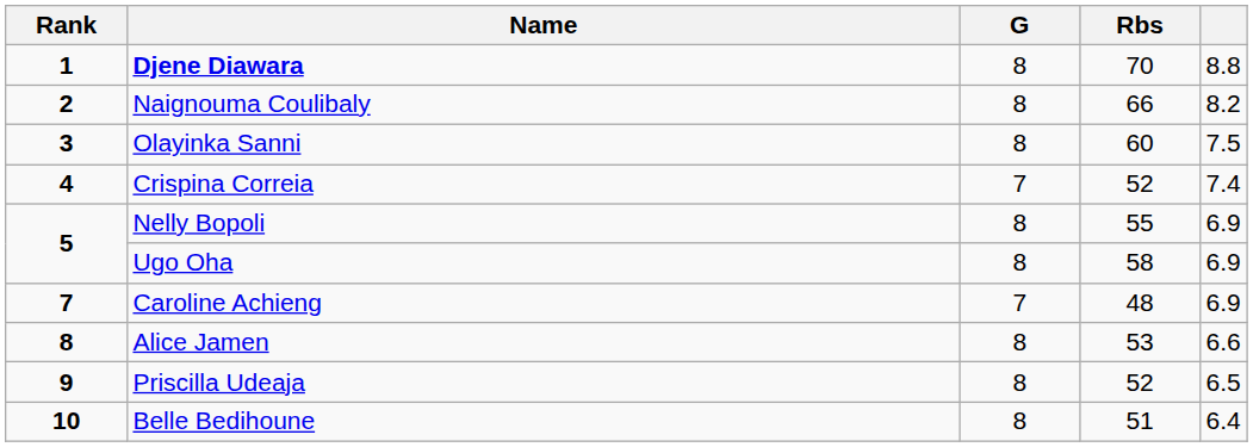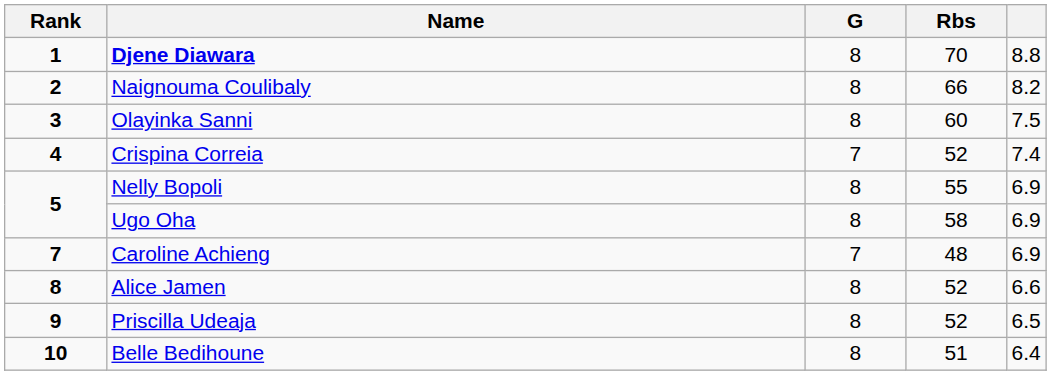 <table class="wikitable" style="width:90%;">
 <tr>
 <th style="width:10%;">Rank</th>
 <th style="width:70%;">Name</th>
 <th style="width:10%;">G</th>
 <th style="width:10%;">Rbs</th>
 <th style="width:10%;"></th>
 </tr>
 <tr align=center>
 <td><strong>1</strong></td>
 <td align=left> <strong><a href='#'>Djene Diawara</a></strong></td>
 <td>8</td>
 <td>70</td>
 <td>8.8</td>
 </tr>
 <tr align=center>
 <td><strong>2</strong></td>
 <td align=left> <a href='#'>Naignouma Coulibaly</a></td>
 <td>8</td>
 <td>66</td>
 <td>8.2</td>
 </tr>
 <tr align=center>
 <td><strong>3</strong></td>
 <td align=left> <a href='#'>Olayinka Sanni</a></td>
 <td>8</td>
 <td>60</td>
 <td>7.5</td>
 </tr>
 <tr align=center>
 <td><strong>4</strong></td>
 <td align=left> <a href='#'>Crispina Correia</a></td>
 <td>7</td>
 <td>52</td>
 <td>7.4</td>
 </tr>
 <tr align=center>
 <td rowspan=2><strong>5</strong></td>
 <td align=left> <a href='#'>Nelly Bopoli</a></td>
 <td>8</td>
 <td>55</td>
 <td>6.9</td>
 </tr>
 <tr align=center>
 <td align=left> <a href='#'>Ugo Oha</a></td>
 <td>8</td>
 <td>58</td>
 <td>6.9</td>
 </tr>
 <tr align=center>
 <td><strong>7</strong></td>
 <td align=left> <a href='#'>Caroline Achieng</a></td>
 <td>7</td>
 <td>48</td>
 <td>6.9</td>
 </tr>
 <tr align=center>
 <td><strong>8</strong></td>
 <td align=left> <a href='#'>Alice Jamen</a></td>
 <td>8</td>
-<td>53</td>
+<td>52</td>
 <td>6.6</td>
 </tr>
 <tr align=center>
 <td><strong>9</strong></td>
 <td align=left> <a href='#'>Priscilla Udeaja</a></td>
 <td>8</td>
 <td>52</td>
 <td>6.5</td>
 </tr>
 <tr align=center>
 <td><strong>10</strong></td>
 <td align=left> <a href='#'>Belle Bedihoune</a></td>
 <td>8</td>
 <td>51</td>
 <td>6.4</td>
 </tr>
 </table>
